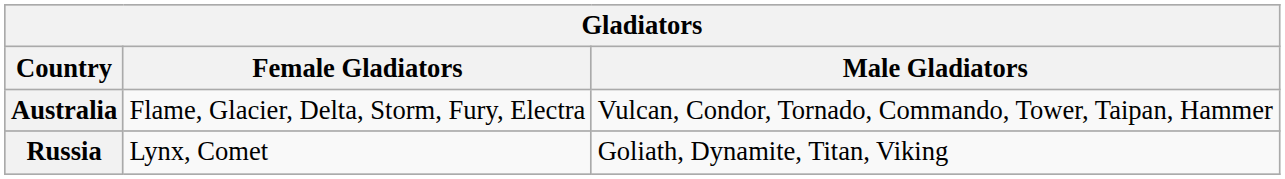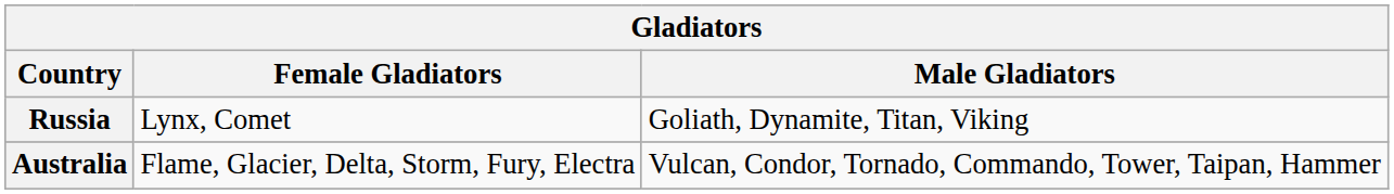 <table class="wikitable">
 <tr>
 <th colspan = "3">Gladiators</th>
 </tr>
 <tr>
 <th>Country</th>
 <th>Female Gladiators</th>
 <th>Male Gladiators</th>
 </tr>
 <tr>
+<th>Russia</th>
+<td>Lynx, Comet</td>
+<td>Goliath, Dynamite, Titan, Viking</td>
+</tr>
+<tr>
 <th>Australia</th>
 <td>Flame, Glacier, Delta, Storm, Fury, Electra</td>
 <td>Vulcan, Condor, Tornado, Commando, Tower, Taipan, Hammer</td>
 </tr>
-<tr>
-<th>Russia</th>
-<td>Lynx, Comet</td>
-<td>Goliath, Dynamite, Titan, Viking</td>
-</tr>
 </table>
